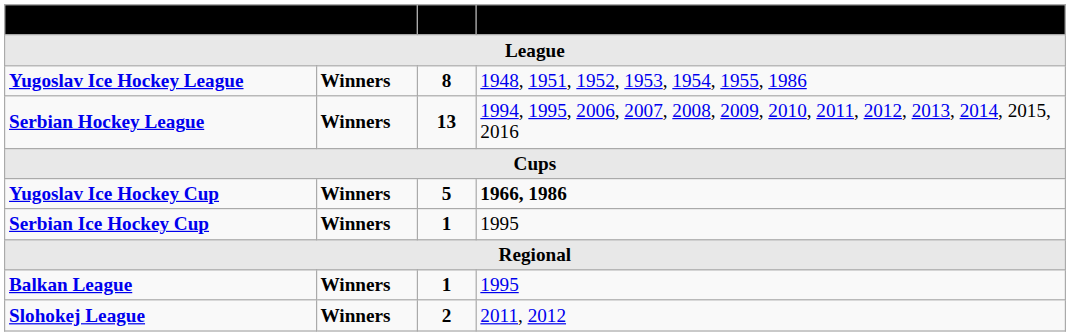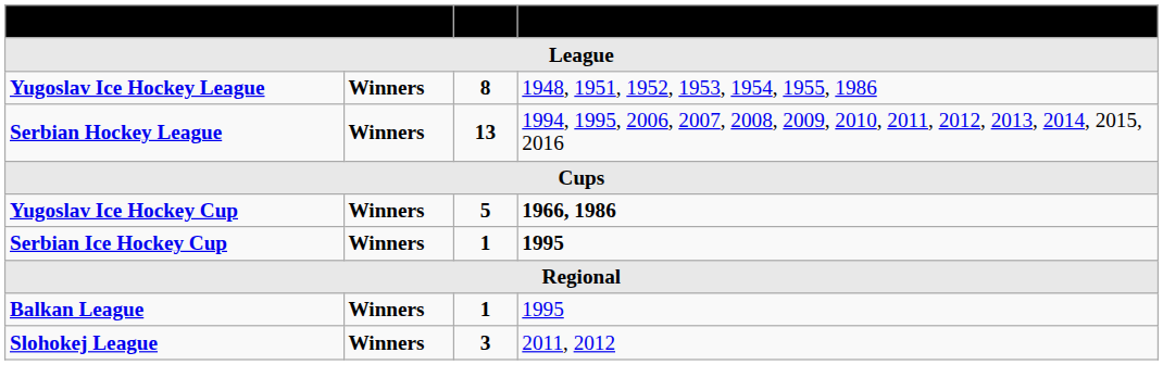 <table class="wikitable" width=70%>
 <tr>
 <th width=35% colspan=2 style="background:black;"><span>Honours</span></th>
 <th width=5% style="background:black;"><span>No.</span></th>
 <th width=50% style="background:black;"><span>Years</span></th>
 </tr>
 <tr>
 <th colspan="6" style="background:#E8E8E8;"><strong>League</strong></th>
 </tr>
 <tr>
 <td><strong><a href='#'>Yugoslav Ice Hockey League</a></strong></td>
 <td><strong>Winners</strong></td>
 <td align=center><strong>8</strong></td>
 <td><a href='#'>1948</a>, <a href='#'>1951</a>, <a href='#'>1952</a>, <a href='#'>1953</a>, <a href='#'>1954</a>, <a href='#'>1955</a>, <a href='#'>1986</a></td>
 </tr>
 <tr>
 <td><strong><a href='#'>Serbian Hockey League</a></strong></td>
 <td><strong>Winners</strong></td>
 <td align=center><strong>13</strong></td>
 <td><a href='#'>1994</a>, <a href='#'>1995</a>, <a href='#'>2006</a>, <a href='#'>2007</a>, <a href='#'>2008</a>, <a href='#'>2009</a>, <a href='#'>2010</a>, <a href='#'>2011</a>, <a href='#'>2012</a>, <a href='#'>2013</a>, <a href='#'>2014</a>, 2015, 2016</td>
 </tr>
 <tr>
 <th colspan="6" style="background:#E8E8E8;"><strong>Cups</strong></th>
 </tr>
 <tr>
 <td><strong><a href='#'>Yugoslav Ice Hockey Cup</a></strong></td>
 <td><strong>Winners</strong></td>
 <td align=center><strong>5</strong></td>
 <td><strong>1966, 1986</strong></td>
 </tr>
 <tr>
 <td><strong><a href='#'>Serbian Ice Hockey Cup</a></strong></td>
 <td><strong>Winners</strong></td>
 <td align=center><strong>1</strong></td>
-<td>1995</td>
+<td><strong>1995</strong></td>
 </tr>
 <tr>
 <th colspan="6" style="background:#E8E8E8;"><strong>Regional</strong></th>
 </tr>
 <tr>
 <td><strong><a href='#'>Balkan League</a></strong></td>
 <td><strong>Winners</strong></td>
 <td align=center><strong>1</strong></td>
 <td><a href='#'>1995</a></td>
 </tr>
 <tr>
 <td><strong><a href='#'>Slohokej League</a></strong></td>
 <td><strong>Winners</strong></td>
-<td align=center><strong>2</strong></td>
+<td align=center><strong>3</strong></td>
 <td><a href='#'>2011</a>, <a href='#'>2012</a></td>
 </tr>
 </table>
